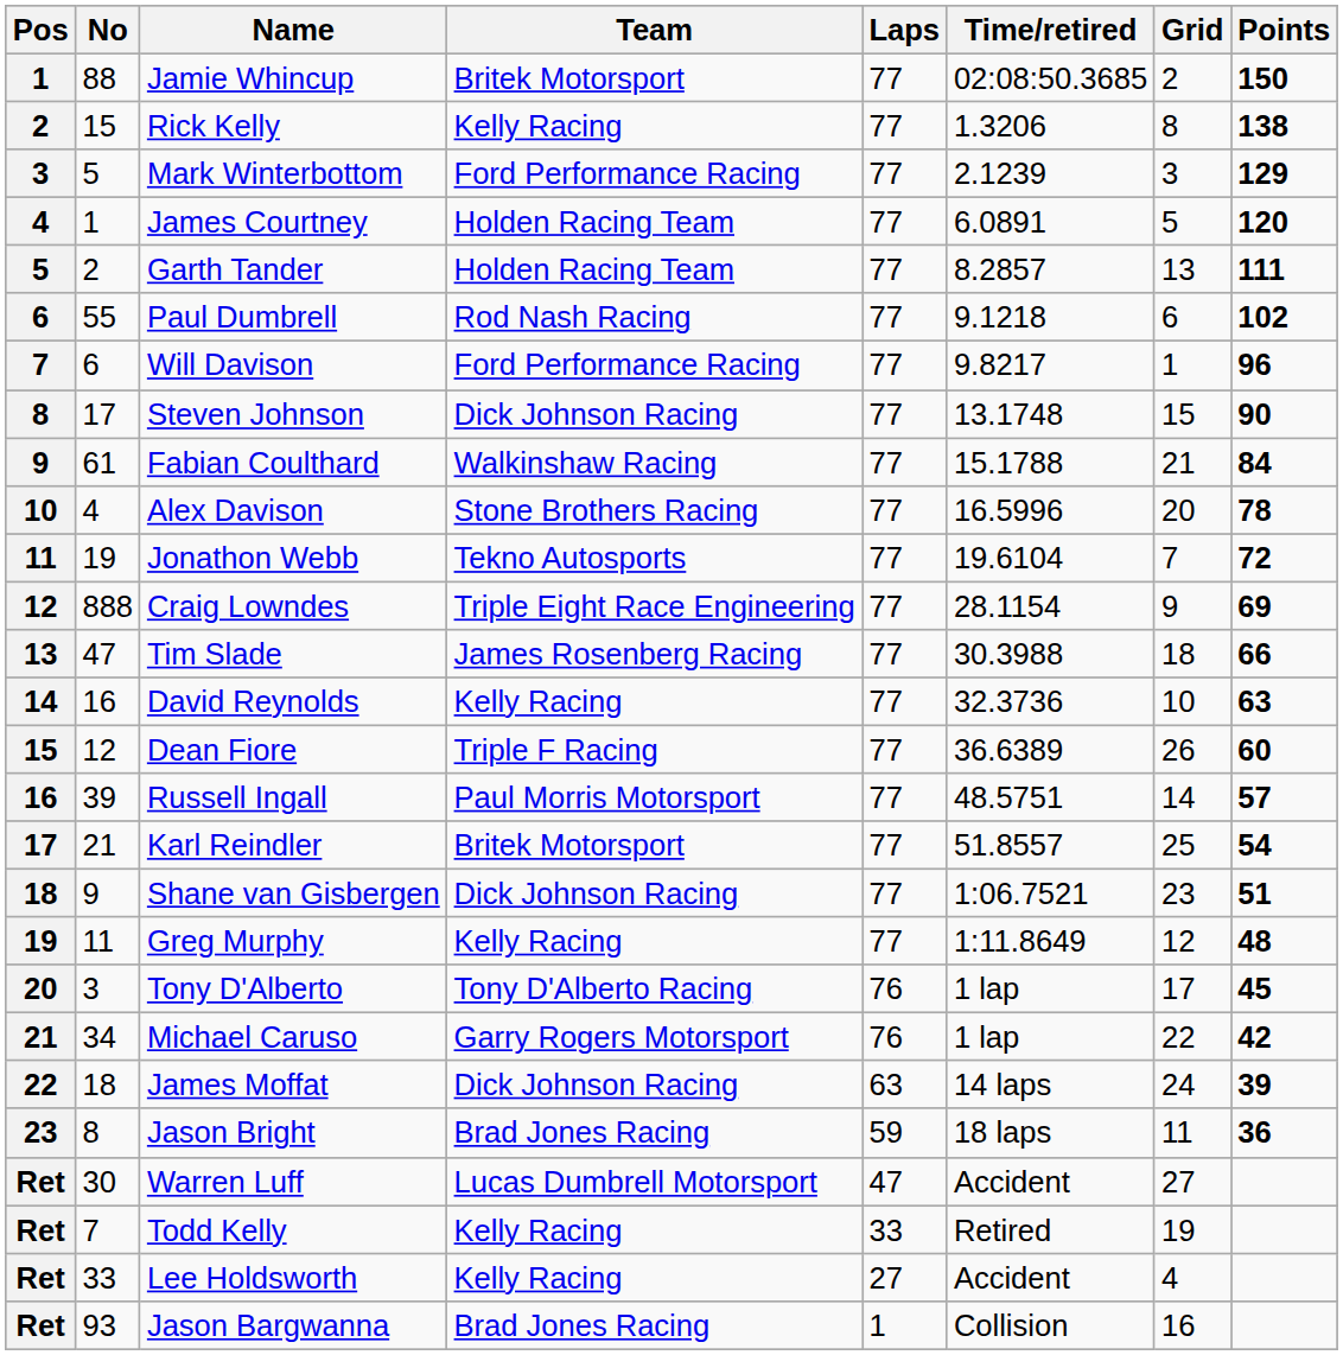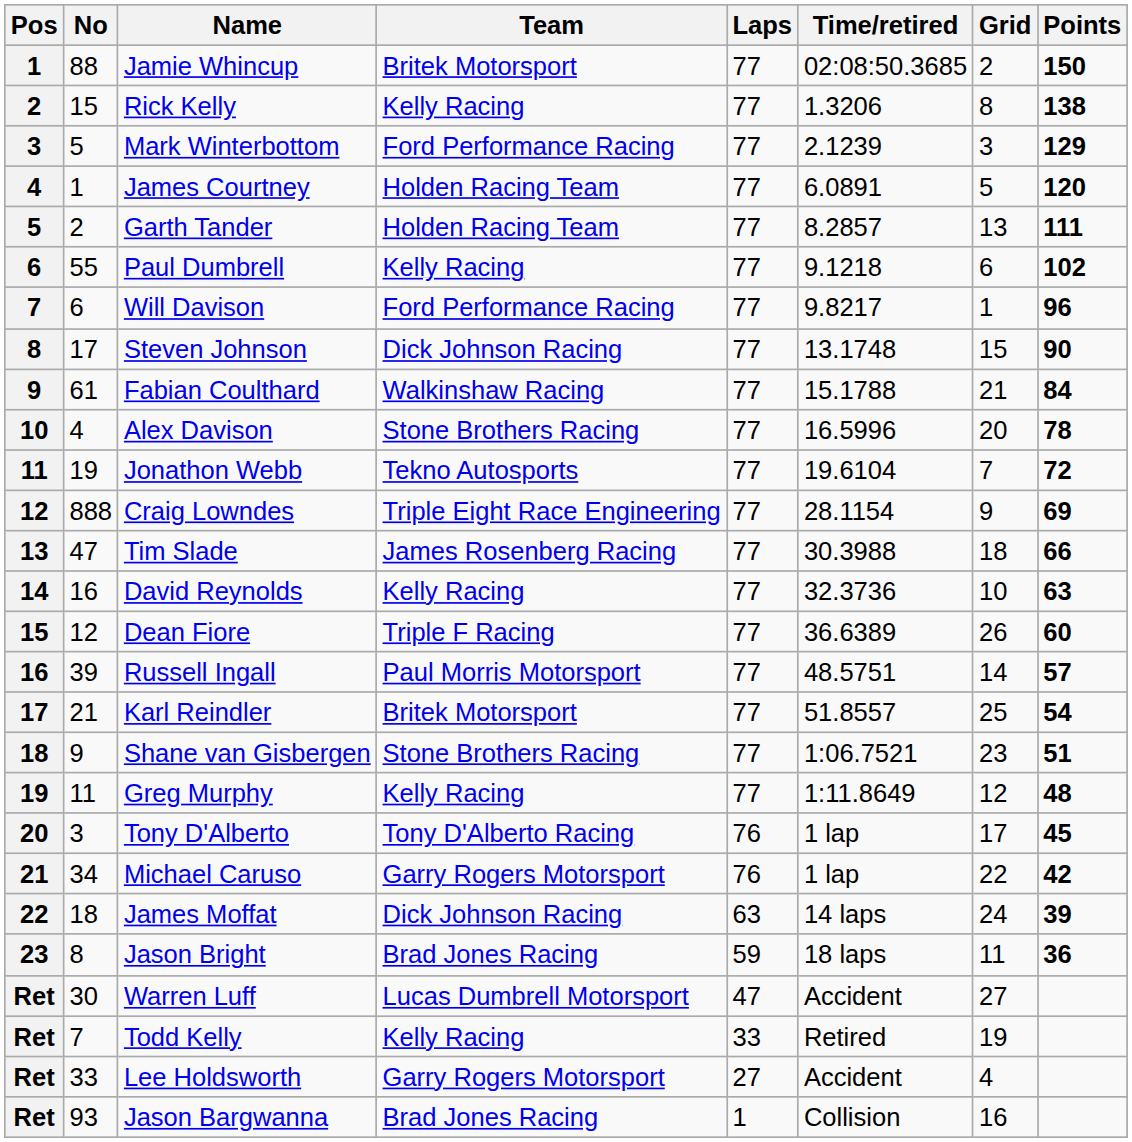 <table class="wikitable" style="font-size: 95%;">
 <tr>
 <th>Pos</th>
 <th>No</th>
 <th>Name</th>
 <th>Team</th>
 <th>Laps</th>
 <th>Time/retired</th>
 <th>Grid</th>
 <th>Points</th>
 </tr>
 <tr>
 <th>1</th>
 <td>88</td>
 <td><a href='#'>Jamie Whincup</a></td>
 <td><a href='#'>Britek Motorsport</a></td>
 <td>77</td>
 <td>02:08:50.3685</td>
 <td>2</td>
 <td><strong>150</strong></td>
 </tr>
 <tr>
 <th>2</th>
 <td>15</td>
 <td><a href='#'>Rick Kelly</a></td>
 <td><a href='#'>Kelly Racing</a></td>
 <td>77</td>
 <td>1.3206</td>
 <td>8</td>
 <td><strong>138</strong></td>
 </tr>
 <tr>
 <th>3</th>
 <td>5</td>
 <td><a href='#'>Mark Winterbottom</a></td>
 <td><a href='#'>Ford Performance Racing</a></td>
 <td>77</td>
 <td>2.1239</td>
 <td>3</td>
 <td><strong>129</strong></td>
 </tr>
 <tr>
 <th>4</th>
 <td>1</td>
 <td><a href='#'>James Courtney</a></td>
 <td><a href='#'>Holden Racing Team</a></td>
 <td>77</td>
 <td>6.0891</td>
 <td>5</td>
 <td><strong>120</strong></td>
 </tr>
 <tr>
 <th>5</th>
 <td>2</td>
 <td><a href='#'>Garth Tander</a></td>
 <td><a href='#'>Holden Racing Team</a></td>
 <td>77</td>
 <td>8.2857</td>
 <td>13</td>
 <td><strong>111</strong></td>
 </tr>
 <tr>
 <th>6</th>
 <td>55</td>
 <td><a href='#'>Paul Dumbrell</a></td>
-<td><a href='#'>Rod Nash Racing</a></td>
+<td><a href='#'>Kelly Racing</a></td>
 <td>77</td>
 <td>9.1218</td>
 <td>6</td>
 <td><strong>102</strong></td>
 </tr>
 <tr>
 <th>7</th>
 <td>6</td>
 <td><a href='#'>Will Davison</a></td>
 <td><a href='#'>Ford Performance Racing</a></td>
 <td>77</td>
 <td>9.8217</td>
 <td>1</td>
 <td><strong>96</strong></td>
 </tr>
 <tr>
 <th>8</th>
 <td>17</td>
 <td><a href='#'>Steven Johnson</a></td>
 <td><a href='#'>Dick Johnson Racing</a></td>
 <td>77</td>
 <td>13.1748</td>
 <td>15</td>
 <td><strong>90</strong></td>
 </tr>
 <tr>
 <th>9</th>
 <td>61</td>
 <td><a href='#'>Fabian Coulthard</a></td>
 <td><a href='#'>Walkinshaw Racing</a></td>
 <td>77</td>
 <td>15.1788</td>
 <td>21</td>
 <td><strong>84</strong></td>
 </tr>
 <tr>
 <th>10</th>
 <td>4</td>
 <td><a href='#'>Alex Davison</a></td>
 <td><a href='#'>Stone Brothers Racing</a></td>
 <td>77</td>
 <td>16.5996</td>
 <td>20</td>
 <td><strong>78</strong></td>
 </tr>
 <tr>
 <th>11</th>
 <td>19</td>
 <td><a href='#'>Jonathon Webb</a></td>
 <td><a href='#'>Tekno Autosports</a></td>
 <td>77</td>
 <td>19.6104</td>
 <td>7</td>
 <td><strong>72</strong></td>
 </tr>
 <tr>
 <th>12</th>
 <td>888</td>
 <td><a href='#'>Craig Lowndes</a></td>
 <td><a href='#'>Triple Eight Race Engineering</a></td>
 <td>77</td>
 <td>28.1154</td>
 <td>9</td>
 <td><strong>69</strong></td>
 </tr>
 <tr>
 <th>13</th>
 <td>47</td>
 <td><a href='#'>Tim Slade</a></td>
 <td><a href='#'>James Rosenberg Racing</a></td>
 <td>77</td>
 <td>30.3988</td>
 <td>18</td>
 <td><strong>66</strong></td>
 </tr>
 <tr>
 <th>14</th>
 <td>16</td>
 <td><a href='#'>David Reynolds</a></td>
 <td><a href='#'>Kelly Racing</a></td>
 <td>77</td>
 <td>32.3736</td>
 <td>10</td>
 <td><strong>63</strong></td>
 </tr>
 <tr>
 <th>15</th>
 <td>12</td>
 <td><a href='#'>Dean Fiore</a></td>
 <td><a href='#'>Triple F Racing</a></td>
 <td>77</td>
 <td>36.6389</td>
 <td>26</td>
 <td><strong>60</strong></td>
 </tr>
 <tr>
 <th>16</th>
 <td>39</td>
 <td><a href='#'>Russell Ingall</a></td>
 <td><a href='#'>Paul Morris Motorsport</a></td>
 <td>77</td>
 <td>48.5751</td>
 <td>14</td>
 <td><strong>57</strong></td>
 </tr>
 <tr>
 <th>17</th>
 <td>21</td>
 <td><a href='#'>Karl Reindler</a></td>
 <td><a href='#'>Britek Motorsport</a></td>
 <td>77</td>
 <td>51.8557</td>
 <td>25</td>
 <td><strong>54</strong></td>
 </tr>
 <tr>
 <th>18</th>
 <td>9</td>
 <td><a href='#'>Shane van Gisbergen</a></td>
-<td><a href='#'>Dick Johnson Racing</a></td>
+<td><a href='#'>Stone Brothers Racing</a></td>
 <td>77</td>
 <td>1:06.7521</td>
 <td>23</td>
 <td><strong>51</strong></td>
 </tr>
 <tr>
 <th>19</th>
 <td>11</td>
 <td><a href='#'>Greg Murphy</a></td>
 <td><a href='#'>Kelly Racing</a></td>
 <td>77</td>
 <td>1:11.8649</td>
 <td>12</td>
 <td><strong>48</strong></td>
 </tr>
 <tr>
 <th>20</th>
 <td>3</td>
 <td><a href='#'>Tony D'Alberto</a></td>
 <td><a href='#'>Tony D'Alberto Racing</a></td>
 <td>76</td>
 <td>1 lap</td>
 <td>17</td>
 <td><strong>45</strong></td>
 </tr>
 <tr>
 <th>21</th>
 <td>34</td>
 <td><a href='#'>Michael Caruso</a></td>
 <td><a href='#'>Garry Rogers Motorsport</a></td>
 <td>76</td>
 <td>1 lap</td>
 <td>22</td>
 <td><strong>42</strong></td>
 </tr>
 <tr>
 <th>22</th>
 <td>18</td>
 <td><a href='#'>James Moffat</a></td>
 <td><a href='#'>Dick Johnson Racing</a></td>
 <td>63</td>
 <td>14 laps</td>
 <td>24</td>
 <td><strong>39</strong></td>
 </tr>
 <tr>
 <th>23</th>
 <td>8</td>
 <td><a href='#'>Jason Bright</a></td>
 <td><a href='#'>Brad Jones Racing</a></td>
 <td>59</td>
 <td>18 laps</td>
 <td>11</td>
 <td><strong>36</strong></td>
 </tr>
 <tr>
 <th>Ret</th>
 <td>30</td>
 <td><a href='#'>Warren Luff</a></td>
 <td><a href='#'>Lucas Dumbrell Motorsport</a></td>
 <td>47</td>
 <td>Accident</td>
 <td>27</td>
 <td></td>
 </tr>
 <tr>
 <th>Ret</th>
 <td>7</td>
 <td><a href='#'>Todd Kelly</a></td>
 <td><a href='#'>Kelly Racing</a></td>
 <td>33</td>
 <td>Retired</td>
 <td>19</td>
 <td></td>
 </tr>
 <tr>
 <th>Ret</th>
 <td>33</td>
 <td><a href='#'>Lee Holdsworth</a></td>
-<td><a href='#'>Kelly Racing</a></td>
+<td><a href='#'>Garry Rogers Motorsport</a></td>
 <td>27</td>
 <td>Accident</td>
 <td>4</td>
 <td></td>
 </tr>
 <tr>
 <th>Ret</th>
 <td>93</td>
 <td><a href='#'>Jason Bargwanna</a></td>
 <td><a href='#'>Brad Jones Racing</a></td>
 <td>1</td>
 <td>Collision</td>
 <td>16</td>
 <td></td>
 </tr>
 </table>
